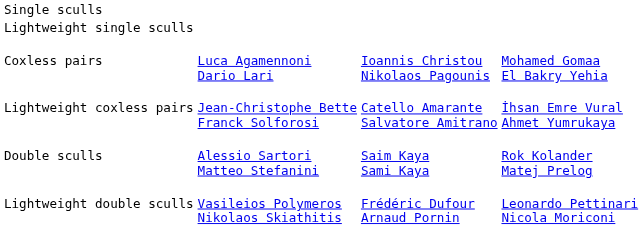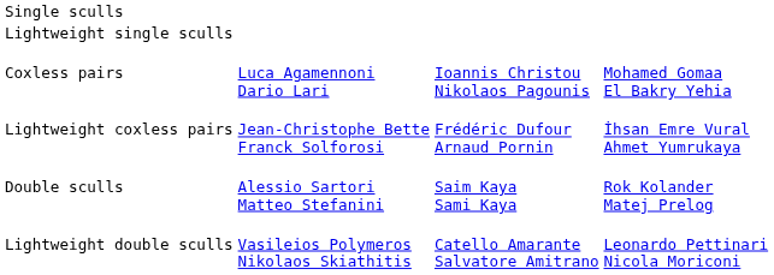 <table>
 <tr>
 <td>Single sculls</td>
 <td></td>
 <td></td>
 <td></td>
 </tr>
 <tr>
 <td>Lightweight single sculls</td>
 <td></td>
 <td></td>
 <td></td>
 </tr>
 <tr>
 <td>Coxless pairs</td>
 <td><br><a href='#'>Luca Agamennoni</a><br><a href='#'>Dario Lari</a></td>
 <td><br><a href='#'>Ioannis Christou</a><br><a href='#'>Nikolaos Pagounis</a></td>
 <td><br><a href='#'>Mohamed Gomaa</a><br><a href='#'>El Bakry Yehia</a></td>
 </tr>
 <tr>
 <td>Lightweight coxless pairs</td>
 <td><br><a href='#'>Jean-Christophe Bette</a><br><a href='#'>Franck Solforosi</a></td>
-<td><br><a href='#'>Catello Amarante</a><br><a href='#'>Salvatore Amitrano</a></td>
+<td><br><a href='#'>Frédéric Dufour</a><br><a href='#'>Arnaud Pornin</a></td>
 <td><br><a href='#'>İhsan Emre Vural</a><br><a href='#'>Ahmet Yumrukaya</a></td>
 </tr>
 <tr>
 <td>Double sculls</td>
 <td><br><a href='#'>Alessio Sartori</a><br><a href='#'>Matteo Stefanini</a></td>
 <td><br><a href='#'>Saim Kaya</a><br><a href='#'>Sami Kaya</a></td>
 <td><br><a href='#'>Rok Kolander</a><br><a href='#'>Matej Prelog</a></td>
 </tr>
 <tr>
 <td>Lightweight double sculls</td>
 <td><br><a href='#'>Vasileios Polymeros</a><br><a href='#'>Nikolaos Skiathitis</a></td>
-<td><br><a href='#'>Frédéric Dufour</a><br><a href='#'>Arnaud Pornin</a></td>
+<td><br><a href='#'>Catello Amarante</a><br><a href='#'>Salvatore Amitrano</a></td>
 <td><br><a href='#'>Leonardo Pettinari</a><br><a href='#'>Nicola Moriconi</a></td>
 </tr>
 <tr>
 </tr>
 </table>
